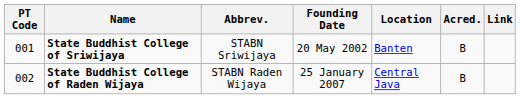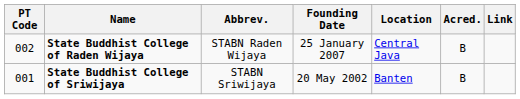 <table class="wikitable sortable" style="width:100%; text-align:center;">
 <tr>
 <th>PT Code<br></th>
 <th>Name</th>
 <th>Abbrev.</th>
 <th data-sort-type="date">Founding  Date</th>
 <th>Location</th>
 <th>Acred.</th>
 <th class="unsortable">Link</th>
 </tr>
 <tr>
+<td>002</td>
+<td style="text-align:left;"><strong>State Buddhist College of Raden Wijaya</strong><br></td>
+<td>STABN Raden Wijaya</td>
+<td>25 January 2007</td>
+<td style="text-align:left;"><a href='#'>Central Java</a></td>
+<td>B</td>
+<td></td>
+</tr>
+<tr>
 <td>001</td>
 <td style="text-align:left;"><strong>State Buddhist College of Sriwijaya</strong><br></td>
 <td>STABN Sriwijaya</td>
 <td>20 May 2002</td>
 <td style="text-align:left;"><a href='#'>Banten</a></td>
 <td>B</td>
 <td></td>
 </tr>
-<tr>
-<td>002</td>
-<td style="text-align:left;"><strong>State Buddhist College of Raden Wijaya</strong><br></td>
-<td>STABN Raden Wijaya</td>
-<td>25 January 2007</td>
-<td style="text-align:left;"><a href='#'>Central Java</a></td>
-<td>B</td>
-<td></td>
-</tr>
 </table>
